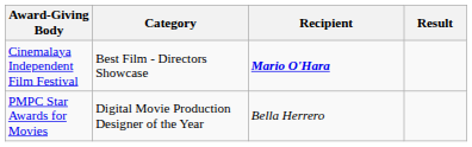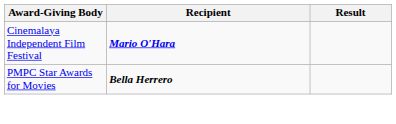 <table | width="90%" class="wikitable sortable">
 <tr>
 <th width="10%">Award-Giving Body</th>
-<th width="25%">Category</th>
 <th width="25%">Recipient</th>
 <th width="10%">Result</th>
 </tr>
 <tr>
 <td><a href='#'>Cinemalaya Independent Film Festival</a></td>
-<td>Best Film - Directors Showcase</td>
 <td><strong><em><a href='#'>Mario O'Hara</a></em></strong></td>
 <td></td>
 </tr>
 <tr>
 <td><a href='#'>PMPC Star Awards for Movies</a></td>
-<td>Digital Movie Production Designer of the Year</td>
-<td><em>Bella Herrero</em></td>
+<td><strong><em>Bella Herrero</em></strong></td>
 <td></td>
 </tr>
 </table>
